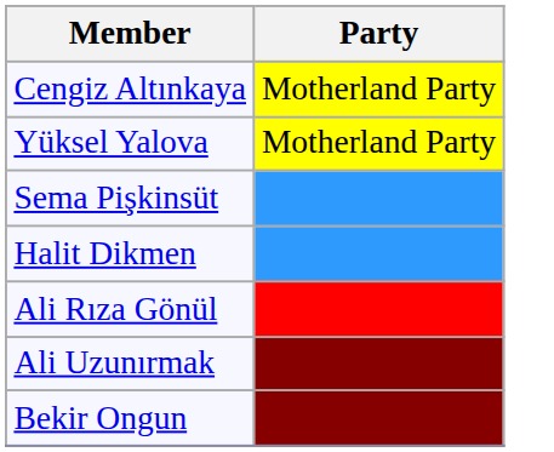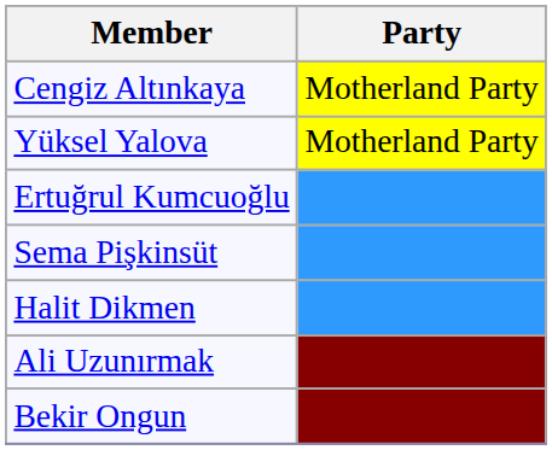 <table class=wikitable style="border:1px solid #8888aa; background-color:#f7f8ff; padding:0px; font-size:90%;">
 <tr>
 <th>Member</th>
 <th>Party</th>
 </tr>
 <tr>
 <td><a href='#'>Cengiz Altınkaya</a></td>
 <td style="background: #ffff00">Motherland Party</td>
 </tr>
 <tr>
 <td><a href='#'>Yüksel Yalova</a></td>
 <td style="background: #ffff00">Motherland Party</td>
 </tr>
 <tr>
+<td><a href='#'>Ertuğrul Kumcuoğlu</a></td>
+<td style="background: #2E9AFE"></td>
+</tr>
+<tr>
 <td><a href='#'>Sema Pişkinsüt</a></td>
 <td style="background: #2E9AFE"></td>
 </tr>
 <tr>
 <td><a href='#'>Halit Dikmen</a></td>
 <td style="background: #2E9AFE"></td>
-</tr>
-<tr>
-<td><a href='#'>Ali Rıza Gönül</a></td>
-<td style="background: #ff0000"></td>
 </tr>
 <tr>
 <td><a href='#'>Ali Uzunırmak</a></td>
 <td style="background: #870000"></td>
 </tr>
 <tr>
 <td><a href='#'>Bekir Ongun</a></td>
 <td style="background: #870000"></td>
 </tr>
 <tr>
 </tr>
 </table>
